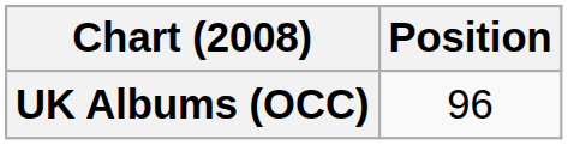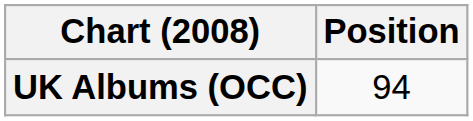 <table class="wikitable plainrowheaders" style="text-align:center">
 <tr>
 <th scope="col">Chart (2008)</th>
 <th scope="col">Position</th>
 </tr>
 <tr>
 <th scope="row">UK Albums (OCC)</th>
-<td>96</td>
+<td>94</td>
 </tr>
 </table>
